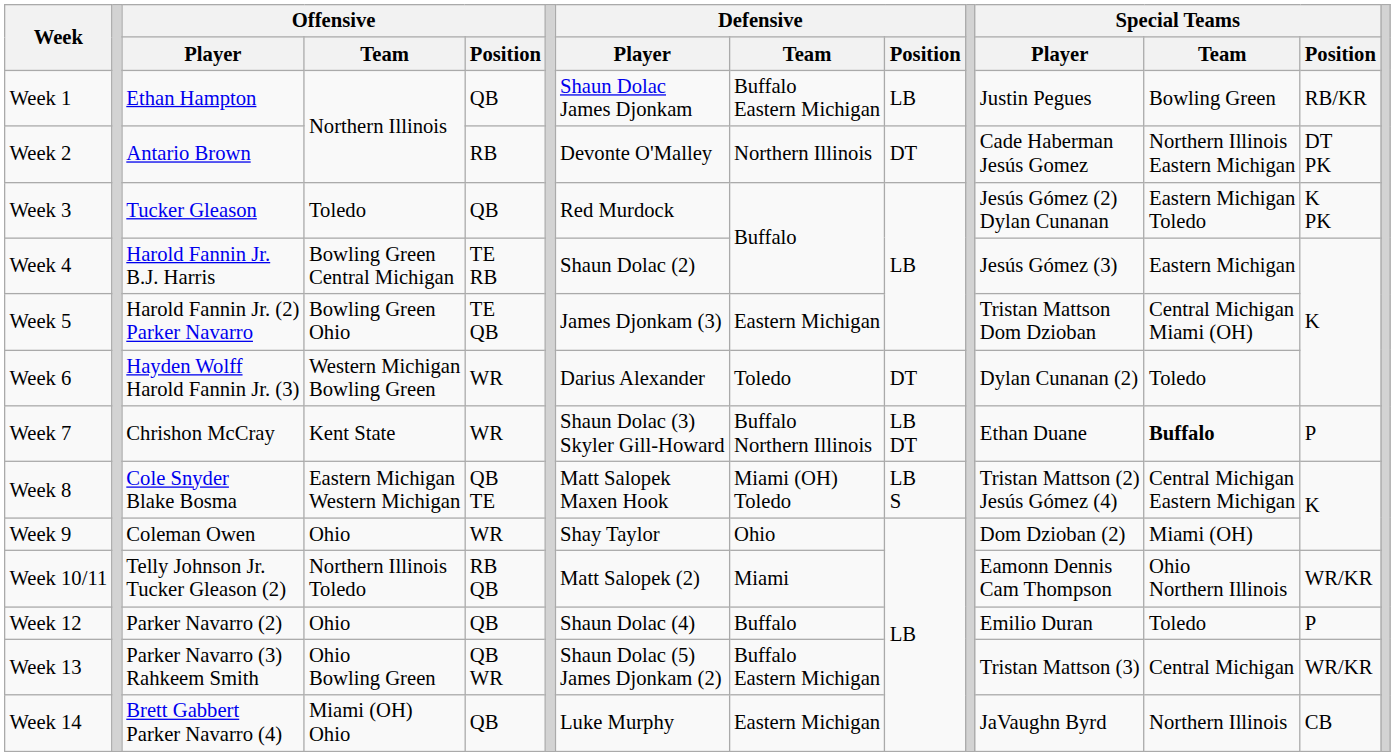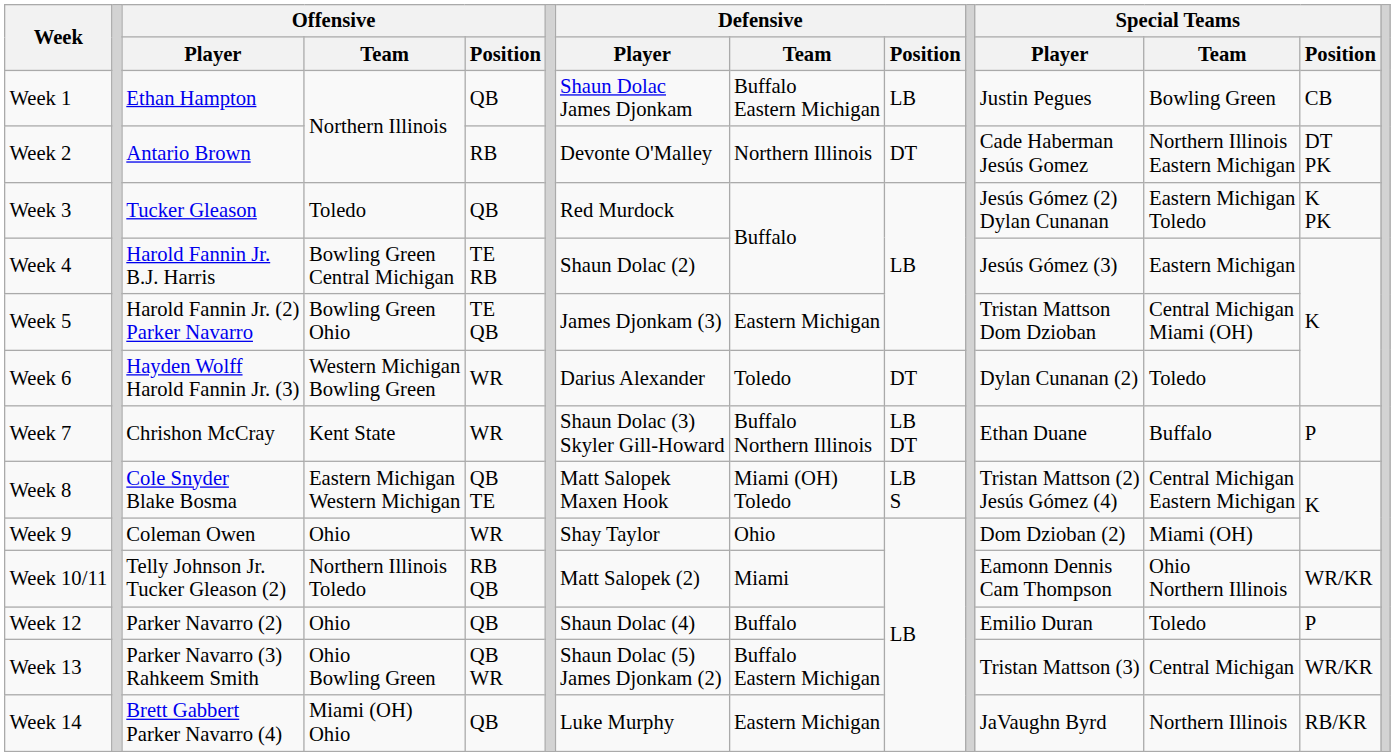 <table class="wikitable" border="1">
 <tr>
 <th rowspan="2">Week</th>
 <th rowSpan="17" style="background-color:lightgrey;"></th>
 <th colspan="3">Offensive</th>
 <th rowSpan="17" style="background-color:lightgrey;"></th>
 <th colspan="3">Defensive</th>
 <th rowSpan="17" style="background-color:lightgrey;"></th>
 <th colspan="3">Special Teams</th>
 <th rowSpan="17" style="background-color:lightgrey;"></th>
 </tr>
 <tr>
 <th>Player</th>
 <th>Team</th>
 <th>Position</th>
 <th>Player</th>
 <th>Team</th>
 <th>Position</th>
 <th>Player</th>
 <th>Team</th>
 <th>Position</th>
 </tr>
 <tr>
 <td>Week 1</td>
 <td><a href='#'>Ethan Hampton</a></td>
 <td rowspan="2">Northern Illinois</td>
 <td>QB</td>
 <td><a href='#'>Shaun Dolac</a><br>James Djonkam</td>
 <td>Buffalo<br>Eastern Michigan</td>
 <td>LB</td>
 <td>Justin Pegues</td>
 <td>Bowling Green</td>
-<td>RB/KR</td>
+<td>CB</td>
 </tr>
 <tr>
 <td>Week 2</td>
 <td><a href='#'>Antario Brown</a></td>
 <td>RB</td>
 <td>Devonte O'Malley</td>
 <td>Northern Illinois</td>
 <td>DT</td>
 <td>Cade Haberman<br>Jesús Gomez</td>
 <td>Northern Illinois<br>Eastern Michigan</td>
 <td>DT<br>PK</td>
 </tr>
 <tr>
 <td>Week 3</td>
 <td><a href='#'>Tucker Gleason</a></td>
 <td>Toledo</td>
 <td>QB</td>
 <td>Red Murdock</td>
 <td rowspan="2">Buffalo</td>
 <td rowspan="3">LB</td>
 <td>Jesús Gómez (2)<br>Dylan Cunanan</td>
 <td>Eastern Michigan<br>Toledo</td>
 <td>K<br>PK</td>
 </tr>
 <tr>
 <td>Week 4</td>
 <td><a href='#'>Harold Fannin Jr.</a><br>B.J. Harris</td>
 <td>Bowling Green<br>Central Michigan</td>
 <td>TE<br>RB</td>
 <td>Shaun Dolac (2)</td>
 <td>Jesús Gómez (3)</td>
 <td>Eastern Michigan</td>
 <td rowspan="3">K</td>
 </tr>
 <tr>
 <td>Week 5</td>
 <td>Harold Fannin Jr. (2)<br><a href='#'>Parker Navarro</a></td>
 <td>Bowling Green<br>Ohio</td>
 <td>TE<br>QB</td>
 <td>James Djonkam (3)</td>
 <td>Eastern Michigan</td>
 <td>Tristan Mattson<br>Dom Dzioban</td>
 <td>Central Michigan<br>Miami (OH)</td>
 </tr>
 <tr>
 <td>Week 6</td>
 <td><a href='#'>Hayden Wolff</a><br>Harold Fannin Jr. (3)</td>
 <td>Western Michigan<br>Bowling Green</td>
 <td>WR</td>
 <td>Darius Alexander</td>
 <td>Toledo</td>
 <td>DT</td>
 <td>Dylan Cunanan (2)</td>
 <td>Toledo</td>
 </tr>
 <tr>
 <td>Week 7</td>
 <td>Chrishon McCray</td>
 <td>Kent State</td>
 <td>WR</td>
 <td>Shaun Dolac (3)<br>Skyler Gill-Howard</td>
 <td>Buffalo<br>Northern Illinois</td>
 <td>LB<br>DT</td>
 <td>Ethan Duane</td>
-<td><strong>Buffalo</strong></td>
+<td>Buffalo</td>
 <td>P</td>
 </tr>
 <tr>
 <td>Week 8</td>
 <td><a href='#'>Cole Snyder</a><br>Blake Bosma</td>
 <td>Eastern Michigan<br>Western Michigan</td>
 <td>QB<br>TE</td>
 <td>Matt Salopek<br>Maxen Hook</td>
 <td>Miami (OH)<br>Toledo</td>
 <td>LB<br>S</td>
 <td>Tristan Mattson (2)<br>Jesús Gómez (4)</td>
 <td>Central Michigan<br>Eastern Michigan</td>
 <td rowspan="2">K</td>
 </tr>
 <tr>
 <td>Week 9</td>
 <td>Coleman Owen</td>
 <td>Ohio</td>
 <td>WR</td>
 <td>Shay Taylor</td>
 <td>Ohio</td>
 <td rowspan="5">LB</td>
 <td>Dom Dzioban (2)</td>
 <td>Miami (OH)</td>
 </tr>
 <tr>
 <td>Week 10/11</td>
 <td>Telly Johnson Jr.<br>Tucker Gleason (2)</td>
 <td>Northern Illinois<br>Toledo</td>
 <td>RB<br>QB</td>
 <td>Matt Salopek (2)</td>
 <td>Miami</td>
 <td>Eamonn Dennis<br>Cam Thompson</td>
 <td>Ohio<br>Northern Illinois</td>
 <td>WR/KR</td>
 </tr>
 <tr>
 <td>Week 12</td>
 <td>Parker Navarro (2)</td>
 <td>Ohio</td>
 <td>QB</td>
 <td>Shaun Dolac (4)</td>
 <td>Buffalo</td>
 <td>Emilio Duran</td>
 <td>Toledo</td>
 <td>P</td>
 </tr>
 <tr>
 <td>Week 13</td>
 <td>Parker Navarro (3)<br>Rahkeem Smith</td>
 <td>Ohio<br>Bowling Green</td>
 <td>QB<br>WR</td>
 <td>Shaun Dolac (5)<br>James Djonkam (2)</td>
 <td>Buffalo<br>Eastern Michigan</td>
 <td>Tristan Mattson (3)</td>
 <td>Central Michigan</td>
 <td>WR/KR</td>
 </tr>
 <tr>
 <td>Week 14</td>
 <td><a href='#'>Brett Gabbert</a><br>Parker Navarro (4)</td>
 <td>Miami (OH)<br>Ohio</td>
 <td>QB</td>
 <td>Luke Murphy</td>
 <td>Eastern Michigan</td>
 <td>JaVaughn Byrd</td>
 <td>Northern Illinois</td>
-<td>CB</td>
+<td>RB/KR</td>
 </tr>
 <tr>
 </tr>
 </table>
